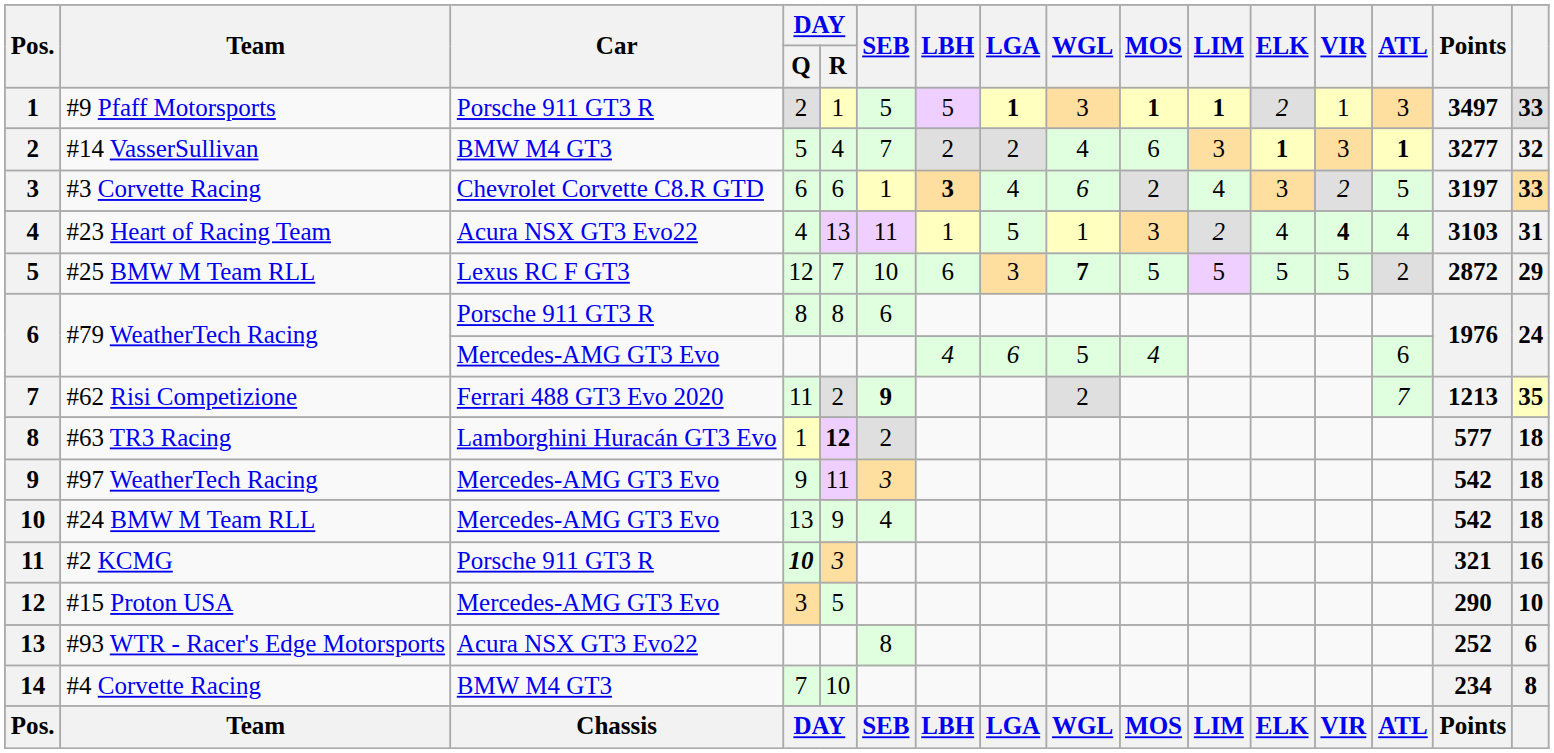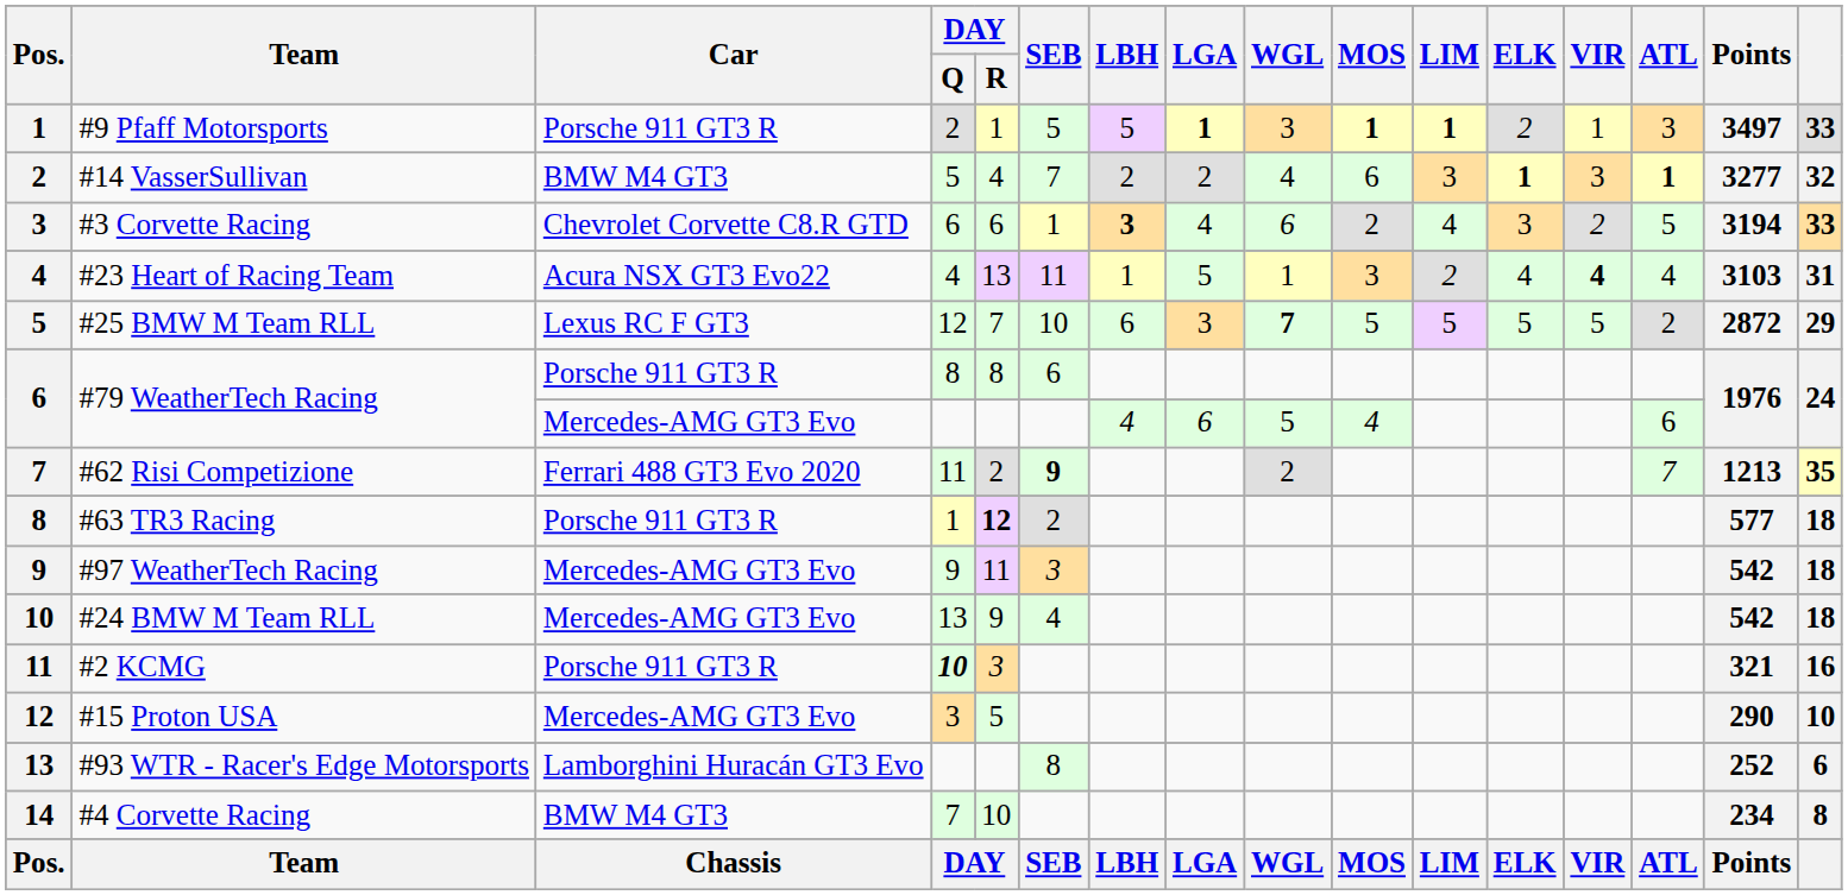 <table class="wikitable" style="font-size:85%;">
 <tr>
 <th rowspan="2">Pos.</th>
 <th rowspan="2">Team</th>
 <th rowspan="2">Car</th>
 <th colspan="2"><a href='#'>DAY</a></th>
 <th rowspan="2"><a href='#'>SEB</a></th>
 <th rowspan="2"><a href='#'>LBH</a></th>
 <th rowspan="2"><a href='#'>LGA</a></th>
 <th rowspan="2"><a href='#'>WGL</a></th>
 <th rowspan="2"><a href='#'>MOS</a></th>
 <th rowspan="2"><a href='#'>LIM</a></th>
 <th rowspan="2"><a href='#'>ELK</a></th>
 <th rowspan="2"><a href='#'>VIR</a></th>
 <th rowspan="2"><a href='#'>ATL</a></th>
 <th rowspan="2">Points</th>
 <th rowspan="2"></th>
 </tr>
 <tr>
 <th>Q</th>
 <th>R</th>
 </tr>
 <tr>
 <th>1</th>
 <td>#9 <a href='#'>Pfaff Motorsports</a></td>
 <td><a href='#'>Porsche 911 GT3 R</a></td>
 <td style="background:#dfdfdf;" align="center">2</td>
 <td style="background:#ffffbf;" align="center">1</td>
 <td style="background:#dfffdf;" align="center">5</td>
 <td style="background:#efcfff;" align="center">5</td>
 <td style="background:#ffffbf;" align="center"><strong>1</strong></td>
 <td style="background:#ffdf9f;" align="center">3</td>
 <td style="background:#ffffbf;" align="center"><strong>1</strong></td>
 <td style="background:#ffffbf;" align="center"><strong>1</strong></td>
 <td style="background:#dfdfdf;" align="center"><em>2</em></td>
 <td style="background:#ffffbf;" align="center">1</td>
 <td style="background:#ffdf9f;" align="center">3</td>
 <th>3497</th>
 <th style="background:#dfdfdf;" align="center">33</th>
 </tr>
 <tr>
 <th>2</th>
 <td>#14 <a href='#'>VasserSullivan</a></td>
 <td><a href='#'>BMW M4 GT3</a></td>
 <td style="background:#dfffdf;" align="center">5</td>
 <td style="background:#dfffdf;" align="center">4</td>
 <td style="background:#dfffdf;" align="center">7</td>
 <td style="background:#dfdfdf;" align="center">2</td>
 <td style="background:#dfdfdf;" align="center">2</td>
 <td style="background:#dfffdf;" align="center">4</td>
 <td style="background:#dfffdf;" align="center">6</td>
 <td style="background:#ffdf9f;" align="center">3</td>
 <td style="background:#ffffbf;" align="center"><strong>1</strong></td>
 <td style="background:#ffdf9f;" align="center">3</td>
 <td style="background:#ffffbf;" align="center"><strong>1</strong></td>
 <th>3277</th>
 <th>32</th>
 </tr>
 <tr>
 <th>3</th>
 <td>#3 <a href='#'>Corvette Racing</a></td>
 <td><a href='#'>Chevrolet Corvette C8.R GTD</a></td>
 <td style="background:#dfffdf;" align="center">6</td>
 <td style="background:#dfffdf;" align="center">6</td>
 <td style="background:#ffffbf;" align="center">1</td>
 <td style="background:#ffdf9f;" align="center"><strong>3</strong></td>
 <td style="background:#dfffdf;" align="center">4</td>
 <td style="background:#dfffdf;" align="center"><em>6</em></td>
 <td style="background:#dfdfdf;" align="center">2</td>
 <td style="background:#dfffdf;" align="center">4</td>
 <td style="background:#ffdf9f;" align="center">3</td>
 <td style="background:#dfdfdf;" align="center"><em>2</em></td>
 <td style="background:#dfffdf;" align="center">5</td>
-<th>3197</th>
+<th>3194</th>
 <th style="background:#ffdf9f;" align="center">33</th>
 </tr>
 <tr>
 <th>4</th>
 <td>#23 <a href='#'>Heart of Racing Team</a></td>
 <td><a href='#'>Acura NSX GT3 Evo22</a></td>
 <td style="background:#dfffdf;" align="center">4</td>
 <td style="background:#efcfff;" align="center">13</td>
 <td style="background:#efcfff;" align="center">11</td>
 <td style="background:#ffffbf;" align="center">1</td>
 <td style="background:#dfffdf;" align="center">5</td>
 <td style="background:#ffffbf;" align="center">1</td>
 <td style="background:#ffdf9f;" align="center">3</td>
 <td style="background:#dfdfdf;" align="center"><em>2</em></td>
 <td style="background:#dfffdf;" align="center">4</td>
 <td style="background:#dfffdf;" align="center"><strong>4</strong></td>
 <td style="background:#dfffdf;" align="center">4</td>
 <th>3103</th>
 <th>31</th>
 </tr>
 <tr>
 <th>5</th>
 <td>#25 <a href='#'>BMW M Team RLL</a></td>
 <td><a href='#'>Lexus RC F GT3</a></td>
 <td style="background:#dfffdf;" align="center">12</td>
 <td style="background:#dfffdf;" align="center">7</td>
 <td style="background:#dfffdf;" align="center">10</td>
 <td style="background:#dfffdf;" align="center">6</td>
 <td style="background:#ffdf9f;" align="center">3</td>
 <td style="background:#dfffdf;" align="center"><strong>7</strong></td>
 <td style="background:#dfffdf;" align="center">5</td>
 <td style="background:#efcfff;" align="center">5</td>
 <td style="background:#dfffdf;" align="center">5</td>
 <td style="background:#dfffdf;" align="center">5</td>
 <td style="background:#dfdfdf;" align="center">2</td>
 <th>2872</th>
 <th>29</th>
 </tr>
 <tr>
 <th rowspan="2">6</th>
 <td rowspan="2">#79 <a href='#'>WeatherTech Racing</a></td>
 <td><a href='#'>Porsche 911 GT3 R</a></td>
 <td style="background:#dfffdf;" align="center">8</td>
 <td style="background:#dfffdf;" align="center">8</td>
 <td style="background:#dfffdf;" align="center">6</td>
 <td></td>
 <td></td>
 <td></td>
 <td></td>
 <td></td>
 <td></td>
 <td></td>
 <td></td>
 <th rowspan="2">1976</th>
 <th rowspan="2">24</th>
 </tr>
 <tr>
 <td><a href='#'>Mercedes-AMG GT3 Evo</a></td>
 <td></td>
 <td></td>
 <td></td>
 <td style="background:#dfffdf;" align="center"><em>4</em></td>
 <td style="background:#dfffdf;" align="center"><em>6</em></td>
 <td style="background:#dfffdf;" align="center">5</td>
 <td style="background:#dfffdf;" align="center"><em>4</em></td>
 <td></td>
 <td></td>
 <td></td>
 <td style="background:#dfffdf;" align="center">6</td>
 </tr>
 <tr>
 <th>7</th>
 <td>#62 <a href='#'>Risi Competizione</a></td>
 <td><a href='#'>Ferrari 488 GT3 Evo 2020</a></td>
 <td style="background:#dfffdf;" align="center">11</td>
 <td style="background:#dfdfdf;" align="center">2</td>
 <td style="background:#dfffdf;" align="center"><strong>9</strong></td>
 <td></td>
 <td></td>
 <td style="background:#dfdfdf;" align="center">2</td>
 <td></td>
 <td></td>
 <td></td>
 <td></td>
 <td style="background:#dfffdf;" align="center"><em>7</em></td>
 <th>1213</th>
 <th style="background:#ffffbf;" align="center">35</th>
 </tr>
 <tr>
 <th>8</th>
 <td>#63 <a href='#'>TR3 Racing</a></td>
-<td><a href='#'>Lamborghini Huracán GT3 Evo</a></td>
+<td><a href='#'>Porsche 911 GT3 R</a></td>
 <td style="background:#ffffbf;" align="center">1</td>
 <td style="background:#efcfff;" align="center"><strong>12</strong></td>
 <td style="background:#dfdfdf;" align="center">2</td>
 <td></td>
 <td></td>
 <td></td>
 <td></td>
 <td></td>
 <td></td>
 <td></td>
 <td></td>
 <th>577</th>
 <th>18</th>
 </tr>
 <tr>
 <th>9</th>
 <td>#97 <a href='#'>WeatherTech Racing</a></td>
 <td><a href='#'>Mercedes-AMG GT3 Evo</a></td>
 <td style="background:#dfffdf;" align="center">9</td>
 <td style="background:#efcfff;" align="center">11</td>
 <td style="background:#ffdf9f;" align="center"><em>3</em></td>
 <td></td>
 <td></td>
 <td></td>
 <td></td>
 <td></td>
 <td></td>
 <td></td>
 <td></td>
 <th>542</th>
 <th>18</th>
 </tr>
 <tr>
 <th>10</th>
 <td>#24 <a href='#'>BMW M Team RLL</a></td>
 <td><a href='#'>Mercedes-AMG GT3 Evo</a></td>
 <td style="background:#dfffdf;" align="center">13</td>
 <td style="background:#dfffdf;" align="center">9</td>
 <td style="background:#dfffdf;" align="center">4</td>
 <td></td>
 <td></td>
 <td></td>
 <td></td>
 <td></td>
 <td></td>
 <td></td>
 <td></td>
 <th>542</th>
 <th>18</th>
 </tr>
 <tr>
 <th>11</th>
 <td>#2 <a href='#'>KCMG</a></td>
 <td><a href='#'>Porsche 911 GT3 R</a></td>
 <td style="background:#dfffdf;" align="center"><strong><em>10</em></strong></td>
 <td style="background:#ffdf9f;" align="center"><em>3</em></td>
 <td></td>
 <td></td>
 <td></td>
 <td></td>
 <td></td>
 <td></td>
 <td></td>
 <td></td>
 <td></td>
 <th>321</th>
 <th>16</th>
 </tr>
 <tr>
 <th>12</th>
 <td>#15 <a href='#'>Proton USA</a></td>
 <td><a href='#'>Mercedes-AMG GT3 Evo</a></td>
 <td style="background:#ffdf9f;" align="center">3</td>
 <td style="background:#dfffdf;" align="center">5</td>
 <td></td>
 <td></td>
 <td></td>
 <td></td>
 <td></td>
 <td></td>
 <td></td>
 <td></td>
 <td></td>
 <th>290</th>
 <th>10</th>
 </tr>
 <tr>
 <th>13</th>
 <td>#93 <a href='#'>WTR - Racer's Edge Motorsports</a></td>
-<td><a href='#'>Acura NSX GT3 Evo22</a></td>
+<td><a href='#'>Lamborghini Huracán GT3 Evo</a></td>
 <td></td>
 <td></td>
 <td style="background:#dfffdf;" align="center">8</td>
 <td></td>
 <td></td>
 <td></td>
 <td></td>
 <td></td>
 <td></td>
 <td></td>
 <td></td>
 <th>252</th>
 <th>6</th>
 </tr>
 <tr>
 <th>14</th>
 <td>#4 <a href='#'>Corvette Racing</a></td>
 <td><a href='#'>BMW M4 GT3</a></td>
 <td style="background:#dfffdf;" align="center">7</td>
 <td style="background:#dfffdf;" align="center">10</td>
 <td></td>
 <td></td>
 <td></td>
 <td></td>
 <td></td>
 <td></td>
 <td></td>
 <td></td>
 <td></td>
 <th>234</th>
 <th>8</th>
 </tr>
 <tr>
 <th>Pos.</th>
 <th>Team</th>
 <th>Chassis</th>
 <th colspan="2"><a href='#'>DAY</a></th>
 <th><a href='#'>SEB</a></th>
 <th rowspan="2"><a href='#'>LBH</a></th>
 <th><a href='#'>LGA</a></th>
 <th><a href='#'>WGL</a></th>
 <th><a href='#'>MOS</a></th>
 <th><a href='#'>LIM</a></th>
 <th><a href='#'>ELK</a></th>
 <th><a href='#'>VIR</a></th>
 <th><a href='#'>ATL</a></th>
 <th>Points</th>
 <th></th>
 </tr>
 </table>
